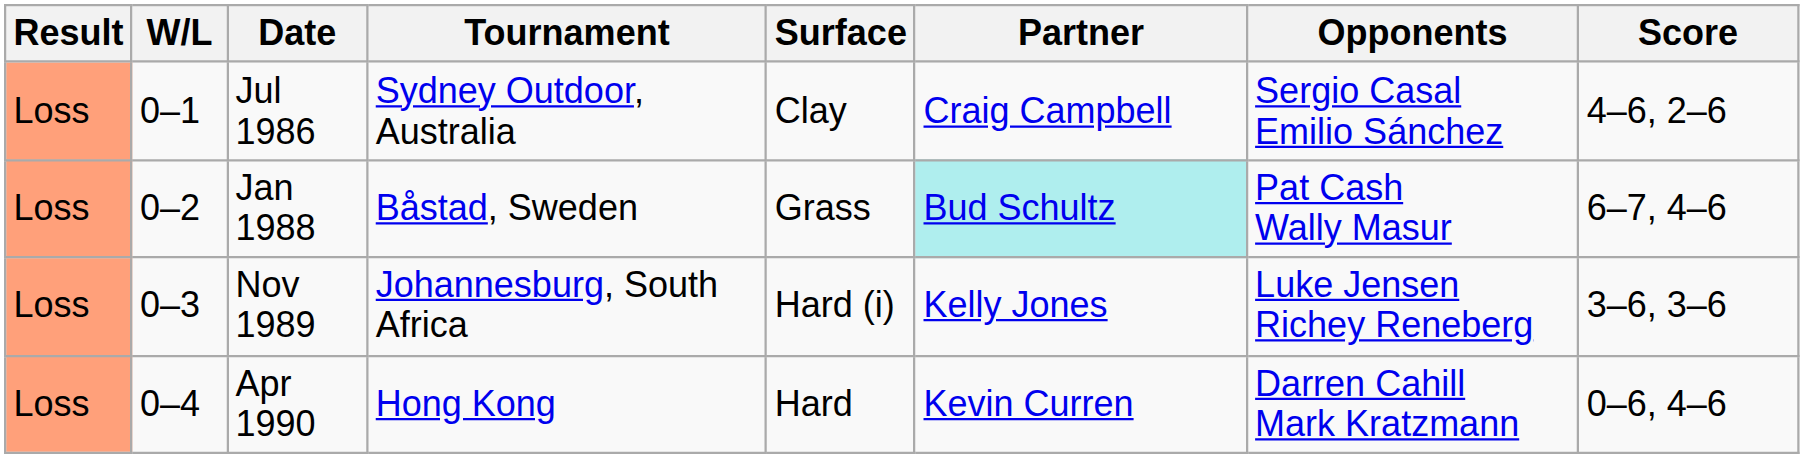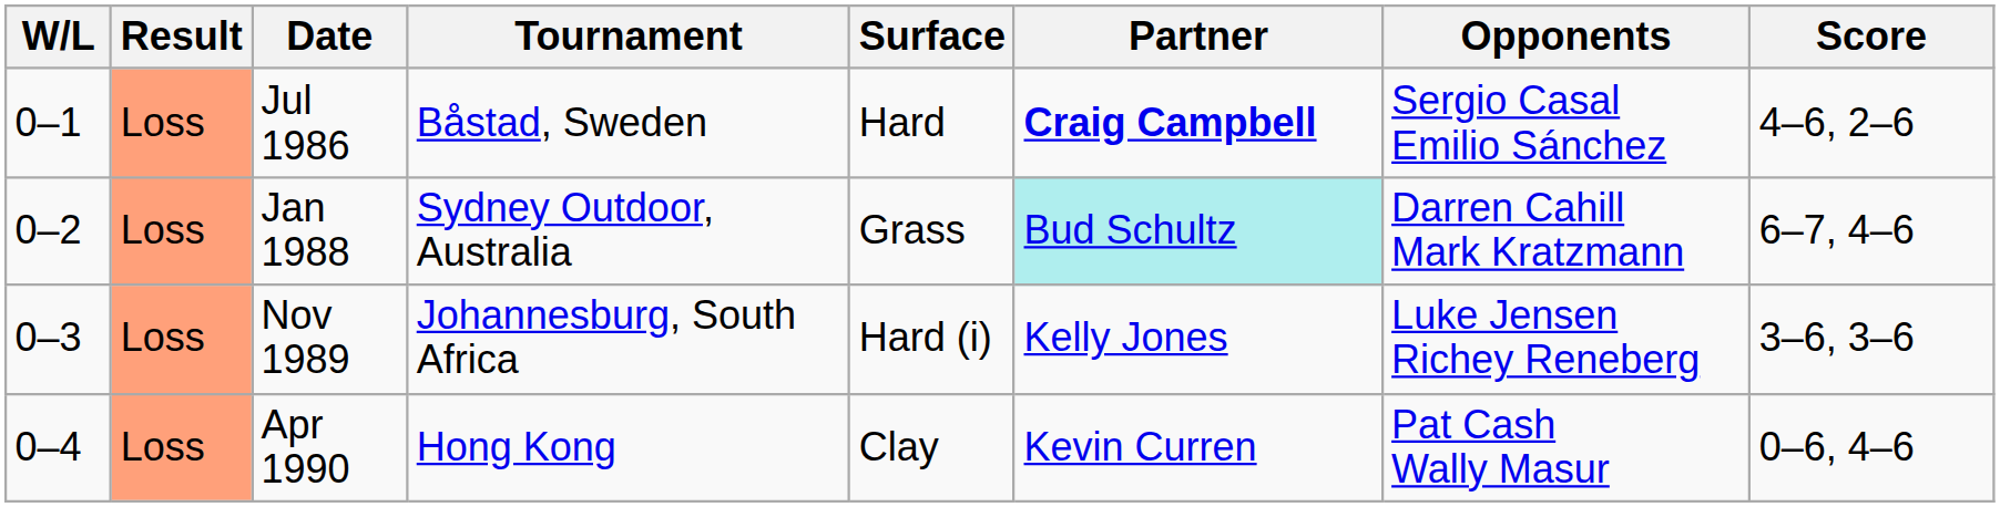 <table class="sortable wikitable">
 <tr>
+<th style="width:35px" class="unsortable">W/L</th>
 <th style="width:40px">Result</th>
-<th style="width:35px" class="unsortable">W/L</th>
 <th style="width:55px">Date</th>
 <th style="width:170px">Tournament</th>
 <th style="width:50px">Surface</th>
 <th style="width:140px">Partner</th>
 <th style="width:140px">Opponents</th>
 <th style="width:90px" class="unsortable">Score</th>
 </tr>
 <tr>
+<td>0–1</td>
 <td style="background:#ffa07a;">Loss</td>
-<td>0–1</td>
 <td>Jul 1986</td>
-<td><a href='#'>Sydney Outdoor</a>, Australia</td>
-<td>Clay</td>
-<td> <a href='#'>Craig Campbell</a></td>
+<td><a href='#'>Båstad</a>, Sweden</td>
+<td>Hard</td>
+<td><strong> <a href='#'>Craig Campbell</a></strong></td>
 <td> <a href='#'>Sergio Casal</a> <br>  <a href='#'>Emilio Sánchez</a></td>
 <td>4–6, 2–6</td>
 </tr>
 <tr>
+<td>0–2</td>
 <td style="background:#ffa07a;">Loss</td>
-<td>0–2</td>
 <td>Jan 1988</td>
-<td><a href='#'>Båstad</a>, Sweden</td>
+<td><a href='#'>Sydney Outdoor</a>, Australia</td>
 <td>Grass</td>
 <td style="background: paleturquoise;"> <a href='#'>Bud Schultz</a></td>
-<td> <a href='#'>Pat Cash</a> <br>  <a href='#'>Wally Masur</a></td>
+<td> <a href='#'>Darren Cahill</a> <br>  <a href='#'>Mark Kratzmann</a></td>
 <td>6–7, 4–6</td>
 </tr>
 <tr>
+<td>0–3</td>
 <td style="background:#ffa07a;">Loss</td>
-<td>0–3</td>
 <td>Nov 1989</td>
 <td><a href='#'>Johannesburg</a>, South Africa</td>
 <td>Hard (i)</td>
 <td> <a href='#'>Kelly Jones</a></td>
 <td> <a href='#'>Luke Jensen</a> <br>  <a href='#'>Richey Reneberg</a></td>
 <td>3–6, 3–6</td>
 </tr>
 <tr>
+<td>0–4</td>
 <td style="background:#ffa07a;">Loss</td>
-<td>0–4</td>
 <td>Apr 1990</td>
 <td><a href='#'>Hong Kong</a></td>
-<td>Hard</td>
+<td>Clay</td>
 <td> <a href='#'>Kevin Curren</a></td>
-<td> <a href='#'>Darren Cahill</a> <br>  <a href='#'>Mark Kratzmann</a></td>
+<td> <a href='#'>Pat Cash</a> <br>  <a href='#'>Wally Masur</a></td>
 <td>0–6, 4–6</td>
 </tr>
 </table>
